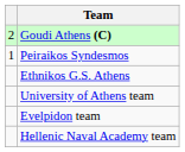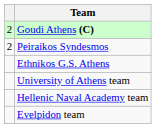 <table class="wikitable" style="text-align: center; font-size:100%">
 <tr>
 <th></th>
 <th>Team</th>
 </tr>
 <tr bgcolor=#ccffcc>
 <td>2</td>
 <td align=left><a href='#'>Goudi Athens</a> <strong>(C)</strong></td>
 </tr>
 <tr>
-<td>1</td>
+<td>2</td>
 <td align=left><a href='#'>Peiraikos Syndesmos</a></td>
 </tr>
 <tr>
 <td></td>
 <td align=left><a href='#'>Ethnikos G.S. Athens</a></td>
 </tr>
 <tr>
 <td></td>
 <td align=left><a href='#'>University of Athens</a> team</td>
 </tr>
 <tr>
 <td></td>
-<td align=left><a href='#'>Evelpidon</a> team</td>
+<td align=left><a href='#'>Hellenic Naval Academy</a> team</td>
 </tr>
 <tr>
 <td></td>
-<td align=left><a href='#'>Hellenic Naval Academy</a> team</td>
+<td align=left><a href='#'>Evelpidon</a> team</td>
 </tr>
 </table>
